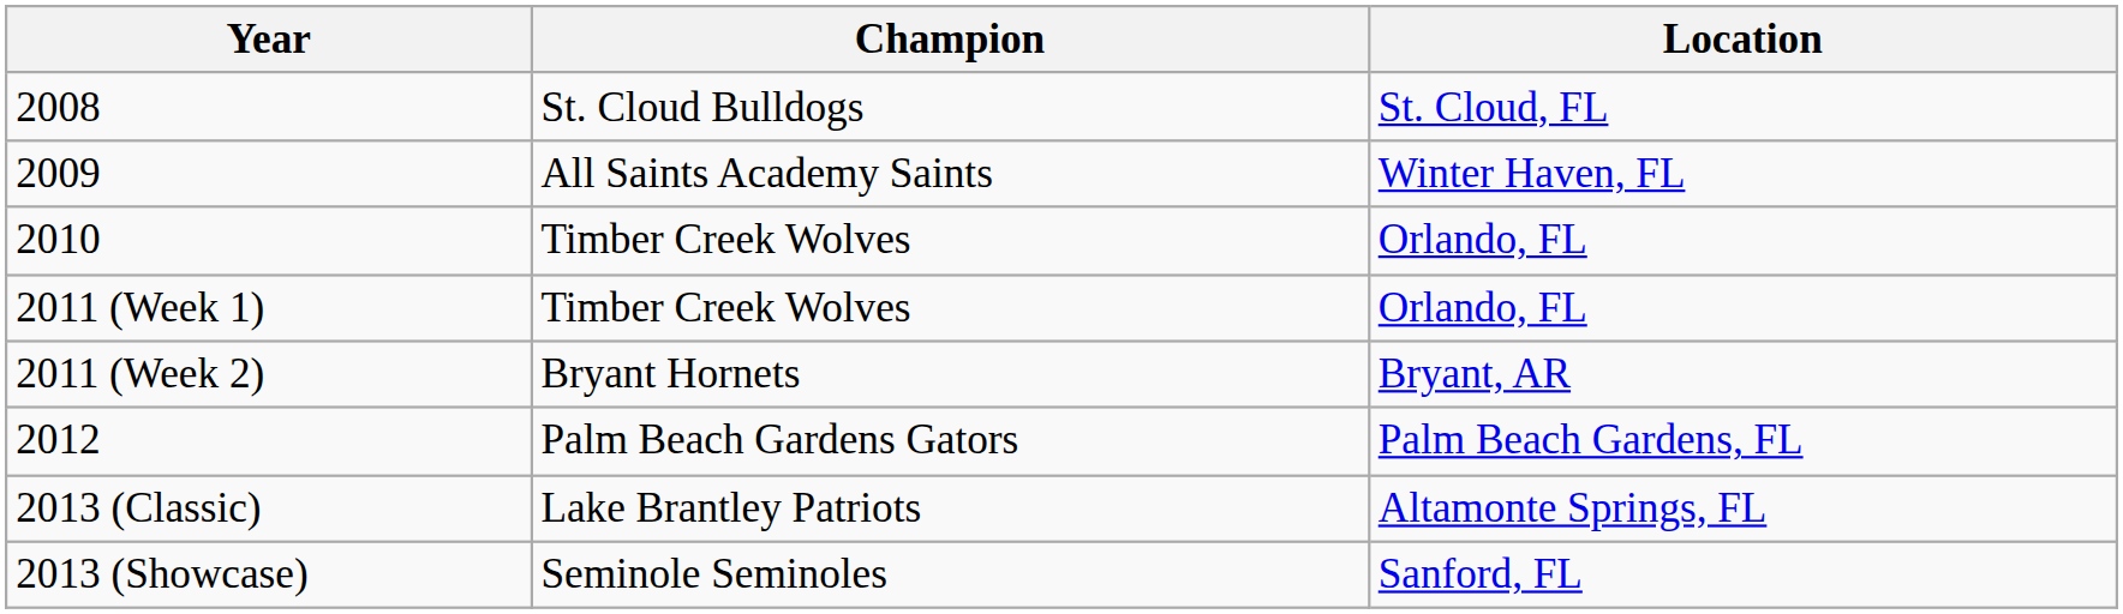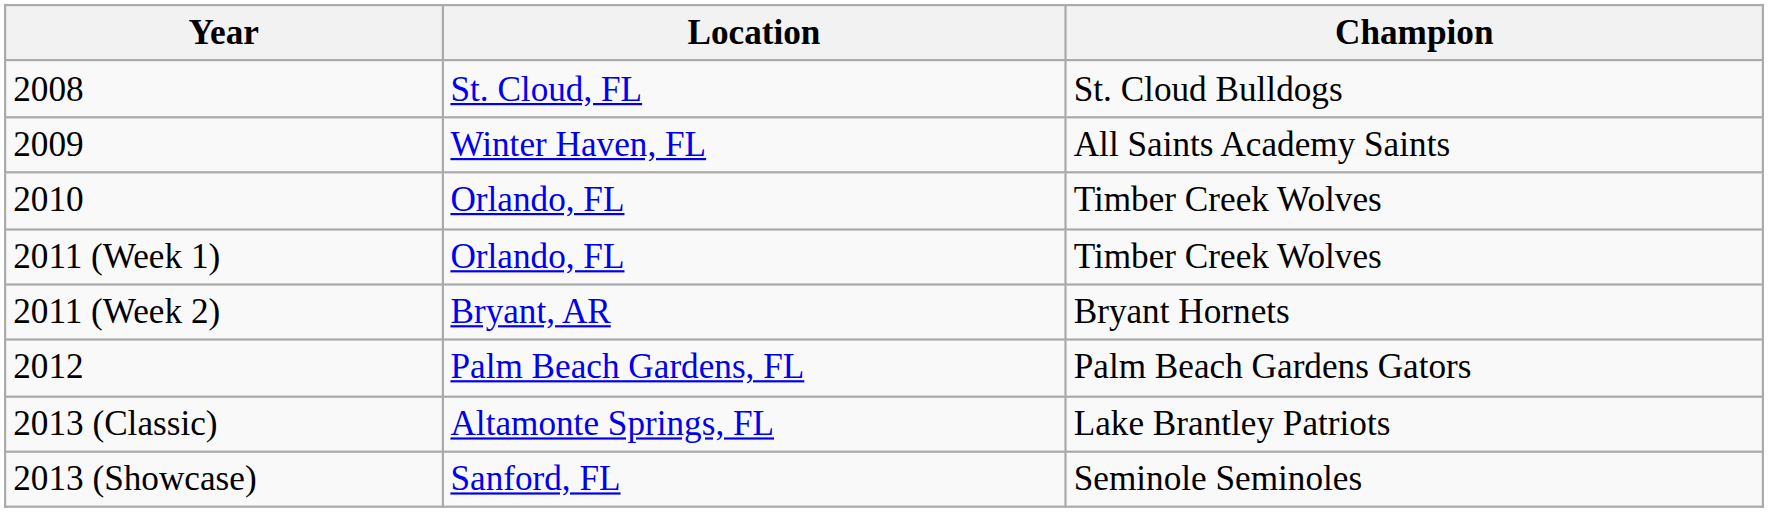 <table class="wikitable" style="width:50em">
 <tr>
 <th>Year</th>
+<th>Location</th>
 <th>Champion</th>
-<th>Location</th>
 </tr>
 <tr>
 <td>2008</td>
+<td><a href='#'>St. Cloud, FL</a></td>
 <td>St. Cloud Bulldogs</td>
-<td><a href='#'>St. Cloud, FL</a></td>
 </tr>
 <tr>
 <td>2009</td>
+<td><a href='#'>Winter Haven, FL</a></td>
 <td>All Saints Academy Saints</td>
-<td><a href='#'>Winter Haven, FL</a></td>
 </tr>
 <tr>
 <td>2010</td>
+<td><a href='#'>Orlando, FL</a></td>
 <td>Timber Creek Wolves</td>
-<td><a href='#'>Orlando, FL</a></td>
 </tr>
 <tr>
 <td>2011 (Week 1)</td>
+<td><a href='#'>Orlando, FL</a></td>
 <td>Timber Creek Wolves</td>
-<td><a href='#'>Orlando, FL</a></td>
 </tr>
 <tr>
 <td>2011 (Week 2)</td>
+<td><a href='#'>Bryant, AR</a></td>
 <td>Bryant Hornets</td>
-<td><a href='#'>Bryant, AR</a></td>
 </tr>
 <tr>
 <td>2012</td>
+<td><a href='#'>Palm Beach Gardens, FL</a></td>
 <td>Palm Beach Gardens Gators</td>
-<td><a href='#'>Palm Beach Gardens, FL</a></td>
 </tr>
 <tr>
 <td>2013 (Classic)</td>
+<td><a href='#'>Altamonte Springs, FL</a></td>
 <td>Lake Brantley Patriots</td>
-<td><a href='#'>Altamonte Springs, FL</a></td>
 </tr>
 <tr>
 <td>2013 (Showcase)</td>
+<td><a href='#'>Sanford, FL</a></td>
 <td>Seminole Seminoles</td>
-<td><a href='#'>Sanford, FL</a></td>
 </tr>
 </table>
